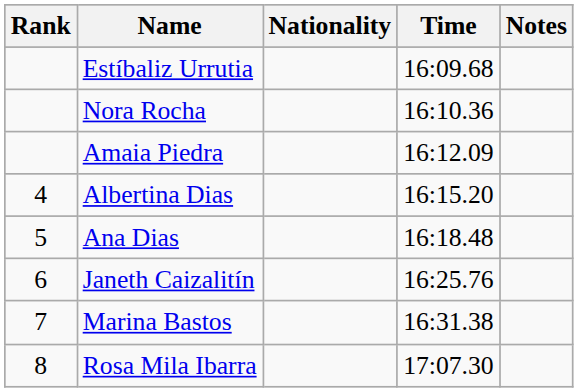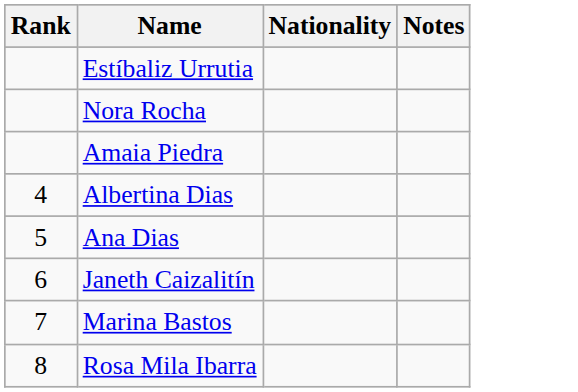 <table class="wikitable sortable" style="text-align:center;font-size:95%">
 <tr>
 <th>Rank</th>
 <th>Name</th>
 <th>Nationality</th>
-<th>Time</th>
 <th>Notes</th>
 </tr>
 <tr>
 <td></td>
 <td align=left><a href='#'>Estíbaliz Urrutia</a></td>
 <td align=left></td>
-<td>16:09.68</td>
 <td></td>
 </tr>
 <tr>
 <td></td>
 <td align=left><a href='#'>Nora Rocha</a></td>
 <td align=left></td>
-<td>16:10.36</td>
 <td></td>
 </tr>
 <tr>
 <td></td>
 <td align=left><a href='#'>Amaia Piedra</a></td>
 <td align=left></td>
-<td>16:12.09</td>
 <td></td>
 </tr>
 <tr>
 <td>4</td>
 <td align=left><a href='#'>Albertina Dias</a></td>
 <td align=left></td>
-<td>16:15.20</td>
 <td></td>
 </tr>
 <tr>
 <td>5</td>
 <td align=left><a href='#'>Ana Dias</a></td>
 <td align=left></td>
-<td>16:18.48</td>
 <td></td>
 </tr>
 <tr>
 <td>6</td>
 <td align=left><a href='#'>Janeth Caizalitín</a></td>
 <td align=left></td>
-<td>16:25.76</td>
 <td></td>
 </tr>
 <tr>
 <td>7</td>
 <td align=left><a href='#'>Marina Bastos</a></td>
 <td align=left></td>
-<td>16:31.38</td>
 <td></td>
 </tr>
 <tr>
 <td>8</td>
 <td align=left><a href='#'>Rosa Mila Ibarra</a></td>
 <td align=left></td>
-<td>17:07.30</td>
 <td></td>
 </tr>
 </table>
